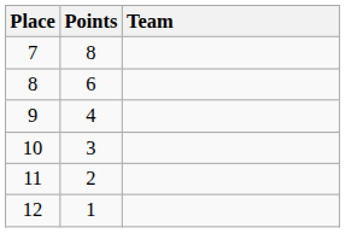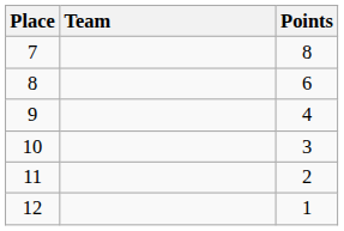 <table class="wikitable" style="text-align:center; margin-bottom:0;">
 <tr>
 <th>Place</th>
+<th style="width:10.5em; text-align:left;">Team</th>
 <th>Points</th>
-<th style="width:10.5em; text-align:left;">Team</th>
 </tr>
 <tr>
 <td>7</td>
+<td align=left></td>
 <td>8</td>
-<td align=left></td>
 </tr>
 <tr>
 <td>8</td>
+<td align=left></td>
 <td>6</td>
-<td align=left></td>
 </tr>
 <tr>
 <td>9</td>
+<td align=left></td>
 <td>4</td>
-<td align=left></td>
 </tr>
 <tr>
 <td>10</td>
+<td align=left></td>
 <td>3</td>
-<td align=left></td>
 </tr>
 <tr>
 <td>11</td>
+<td align=left></td>
 <td>2</td>
-<td align=left></td>
 </tr>
 <tr>
 <td>12</td>
+<td align=left></td>
 <td>1</td>
-<td align=left></td>
 </tr>
 </table>
